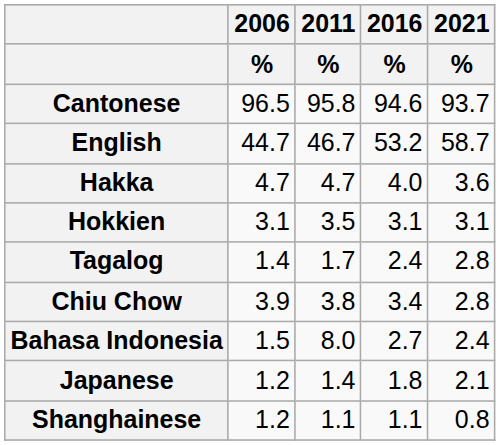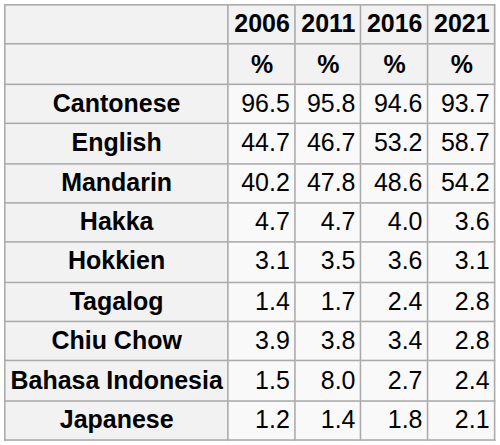 <table class="wikitable" style="text-align: right;">
 <tr bgcolor="#e0e0e0">
 <th></th>
 <th>2006</th>
 <th>2011</th>
 <th>2016</th>
 <th>2021</th>
 </tr>
 <tr bgcolor="#e0e0e0">
 <th></th>
 <th>%</th>
 <th>%</th>
 <th>%</th>
 <th>%</th>
 </tr>
 <tr>
 <th colspan="1" rowspan="1" align="left">Cantonese</th>
 <td>96.5</td>
 <td>95.8</td>
 <td>94.6</td>
 <td>93.7</td>
 </tr>
 <tr>
 <th colspan="1" rowspan="1" align="left">English</th>
 <td>44.7</td>
 <td>46.7</td>
 <td>53.2</td>
 <td>58.7</td>
 </tr>
 <tr>
+<th colspan="1" rowspan="1" align="left">Mandarin</th>
+<td>40.2</td>
+<td>47.8</td>
+<td>48.6</td>
+<td>54.2</td>
+</tr>
+<tr>
 <th colspan="1" rowspan="1" align="left">Hakka</th>
 <td>4.7</td>
 <td>4.7</td>
 <td>4.0</td>
 <td>3.6</td>
 </tr>
 <tr>
 <th colspan="1" rowspan="1" align="left">Hokkien</th>
 <td>3.1</td>
 <td>3.5</td>
-<td>3.1</td>
+<td>3.6</td>
 <td>3.1</td>
 </tr>
 <tr>
 <th colspan="1" rowspan="1" align="left">Tagalog</th>
 <td>1.4</td>
 <td>1.7</td>
 <td>2.4</td>
 <td>2.8</td>
 </tr>
 <tr>
 <th colspan="1" rowspan="1" align="left">Chiu Chow</th>
 <td>3.9</td>
 <td>3.8</td>
 <td>3.4</td>
 <td>2.8</td>
 </tr>
 <tr>
 <th colspan="1" rowspan="1" align="left">Bahasa Indonesia</th>
 <td>1.5</td>
 <td>8.0</td>
 <td>2.7</td>
 <td>2.4</td>
 </tr>
 <tr>
 <th colspan="1" rowspan="1" align="left">Japanese</th>
 <td>1.2</td>
 <td>1.4</td>
 <td>1.8</td>
 <td>2.1</td>
 </tr>
-<tr>
-<th colspan="1" rowspan="1" align="left">Shanghainese</th>
-<td>1.2</td>
-<td>1.1</td>
-<td>1.1</td>
-<td>0.8</td>
-</tr>
 </table>
